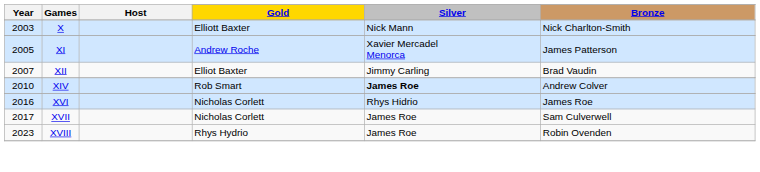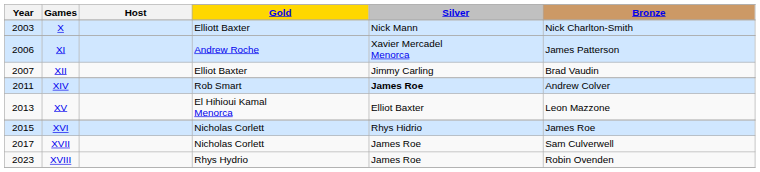 <table class="wikitable" style="text-align: center; font-size:95%;">
 <tr>
 <th rowspan="2" style="width:5%;">Year</th>
 <th rowspan="2" style="width:5%;">Games</th>
 <th rowspan="2" style="width:15%;">Host</th>
 </tr>
 <tr>
 <th style="background-color: gold"><a href='#'>Gold</a></th>
 <th style="background-color: silver"><a href='#'>Silver</a></th>
 <th style="background-color: #CC9966"><a href='#'>Bronze</a></th>
 </tr>
 <tr>
 </tr>
 <tr>
 </tr>
 <tr style="text-align:center; background:#d0e7ff;">
 <td>2003</td>
 <td align=center><a href='#'>X</a></td>
 <td align="left"></td>
 <td align="left">Elliott Baxter <br> </td>
 <td align="left">Nick Mann <br> </td>
 <td align="left">Nick Charlton-Smith <br>  </td>
 </tr>
 <tr>
 </tr>
 <tr style="text-align:center; background:#d0e7ff;">
-<td>2005</td>
+<td>2006</td>
 <td align=center><a href='#'>XI</a></td>
 <td align="left"></td>
 <td align="left"><a href='#'>Andrew Roche</a> <br> </td>
 <td align=left>Xavier Mercadel <br> <a href='#'>Menorca</a></td>
 <td align="left">James Patterson <br> </td>
 </tr>
 <tr>
 <td>2007</td>
 <td align=center><a href='#'>XII</a></td>
 <td align="left"></td>
 <td align="left">Elliot Baxter <br> </td>
 <td align="left">Jimmy Carling <br> </td>
 <td align="left">Brad Vaudin <br> </td>
 </tr>
 <tr>
 </tr>
 <tr style="text-align:center; background:#d0e7ff;">
-<td>2010</td>
+<td>2011</td>
 <td align=center><a href='#'>XIV</a></td>
 <td align="left"></td>
 <td align="left">Rob Smart <br> </td>
 <td align="left"><strong>James Roe <br> </strong></td>
 <td align="left">Andrew Colver <br> </td>
 </tr>
 <tr>
+<td>2013</td>
+<td align=center><a href='#'>XV</a></td>
+<td align="left"></td>
+<td align="left">El Hihioui Kamal <br> <a href='#'>Menorca</a></td>
+<td align="left">Elliot Baxter<br></td>
+<td align="left">Leon Mazzone<br></td>
+</tr>
+<tr>
 </tr>
 <tr style="text-align:center; background:#d0e7ff;">
-<td>2016</td>
+<td>2015</td>
 <td align=center><a href='#'>XVI</a></td>
 <td align="left"></td>
 <td align="left">Nicholas Corlett <br> </td>
 <td align="left">Rhys Hidrio <br> </td>
 <td align="left">James Roe <br> </td>
 </tr>
 <tr>
 <td>2017</td>
 <td align=center><a href='#'>XVII</a></td>
 <td align="left"></td>
 <td align="left">Nicholas Corlett <br> </td>
 <td align="left">James Roe <br> </td>
 <td align="left">Sam Culverwell <br> </td>
 </tr>
 <tr>
 <td>2023</td>
 <td align=center><a href='#'>XVIII</a></td>
 <td align="left"></td>
 <td align="left">Rhys Hydrio <br> </td>
 <td align="left">James Roe <br> </td>
 <td align="left">Robin Ovenden <br></td>
 </tr>
 <tr>
 </tr>
 </table>
